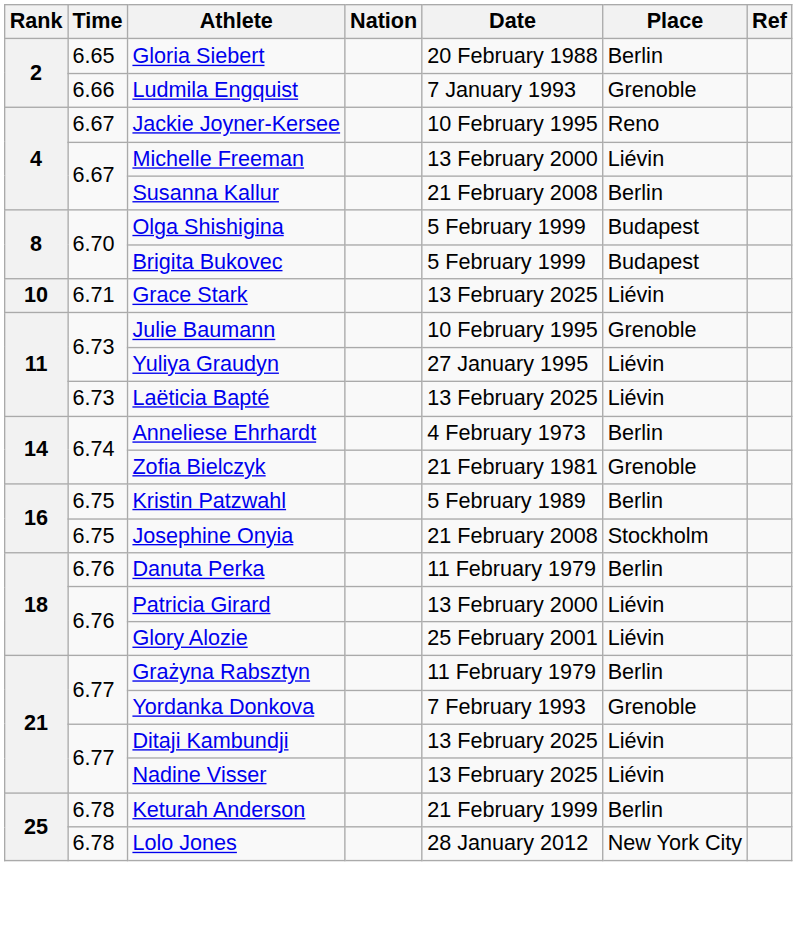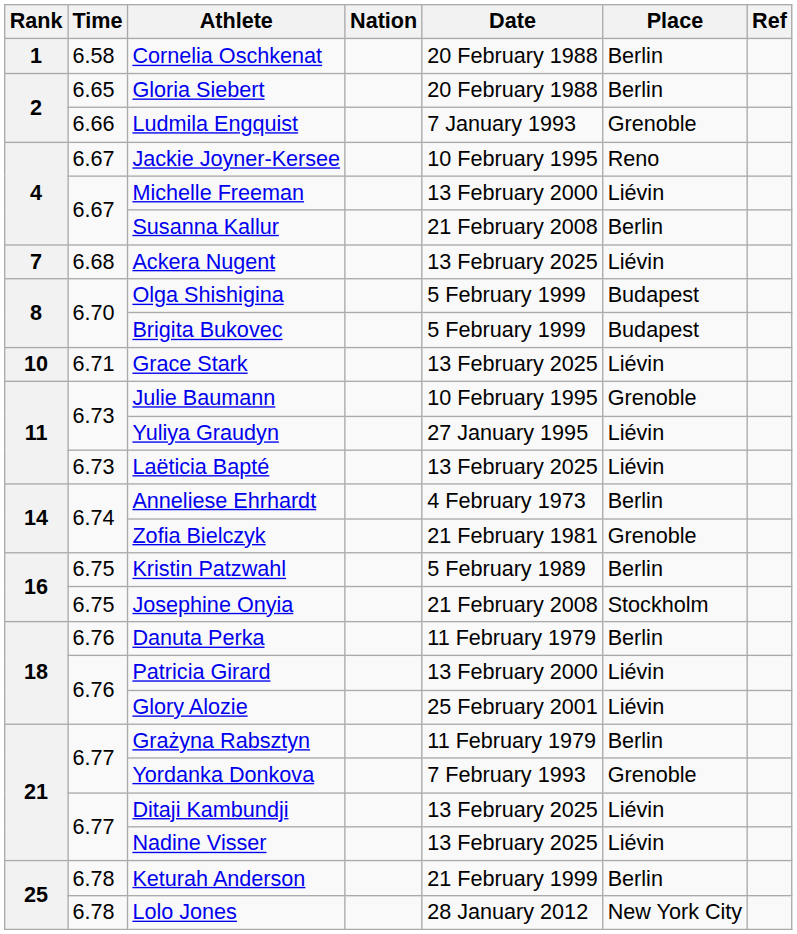 <table class="wikitable">
 <tr>
 <th>Rank</th>
 <th>Time</th>
 <th>Athlete</th>
 <th>Nation</th>
 <th>Date</th>
 <th>Place</th>
 <th>Ref</th>
+</tr>
+<tr>
+<th>1</th>
+<td>6.58</td>
+<td><a href='#'>Cornelia Oschkenat</a></td>
+<td></td>
+<td>20 February 1988</td>
+<td>Berlin</td>
+<td></td>
 </tr>
 <tr>
 <th rowspan=2>2</th>
 <td>6.65</td>
 <td><a href='#'>Gloria Siebert</a></td>
 <td></td>
 <td>20 February 1988</td>
 <td>Berlin</td>
 <td></td>
 </tr>
 <tr>
 <td>6.66</td>
 <td><a href='#'>Ludmila Engquist</a></td>
 <td></td>
 <td>7 January 1993</td>
 <td>Grenoble</td>
 <td></td>
 </tr>
 <tr>
 <th rowspan=3>4</th>
 <td>6.67 </td>
 <td><a href='#'>Jackie Joyner-Kersee</a></td>
 <td></td>
 <td>10 February 1995</td>
 <td>Reno</td>
 <td></td>
 </tr>
 <tr>
 <td rowspan="2">6.67</td>
 <td><a href='#'>Michelle Freeman</a></td>
 <td></td>
 <td>13 February 2000</td>
 <td>Liévin</td>
 <td></td>
 </tr>
 <tr>
 <td><a href='#'>Susanna Kallur</a></td>
 <td></td>
 <td>21 February 2008</td>
 <td>Berlin</td>
+<td></td>
+</tr>
+<tr>
+<th>7</th>
+<td>6.68</td>
+<td><a href='#'>Ackera Nugent</a></td>
+<td></td>
+<td>13 February 2025</td>
+<td>Liévin</td>
 <td></td>
 </tr>
 <tr>
 <th rowspan="2">8</th>
 <td rowspan="2">6.70</td>
 <td><a href='#'>Olga Shishigina</a></td>
 <td></td>
 <td>5 February 1999</td>
 <td>Budapest</td>
 </tr>
 <tr>
 <td><a href='#'>Brigita Bukovec</a></td>
 <td></td>
 <td>5 February 1999</td>
 <td>Budapest</td>
 <td></td>
 </tr>
 <tr>
 <th>10</th>
 <td>6.71</td>
 <td><a href='#'>Grace Stark</a></td>
 <td></td>
 <td>13 February 2025</td>
 <td>Liévin</td>
 <td></td>
 </tr>
 <tr>
 <th rowspan="3">11</th>
 <td rowspan="2">6.73</td>
 <td><a href='#'>Julie Baumann</a></td>
 <td></td>
 <td>10 February 1995</td>
 <td>Grenoble</td>
 <td></td>
 </tr>
 <tr>
 <td><a href='#'>Yuliya Graudyn</a></td>
 <td></td>
 <td>27 January 1995</td>
 <td>Liévin</td>
 <td></td>
 </tr>
 <tr>
 <td>6.73</td>
 <td><a href='#'>Laëticia Bapté</a></td>
 <td></td>
 <td>13 February 2025</td>
 <td>Liévin</td>
 <td></td>
 </tr>
 <tr>
 <th rowspan="2">14</th>
 <td rowspan="2">6.74</td>
 <td><a href='#'>Anneliese Ehrhardt</a></td>
 <td></td>
 <td>4 February 1973</td>
 <td>Berlin</td>
 <td></td>
 </tr>
 <tr>
 <td><a href='#'>Zofia Bielczyk</a></td>
 <td></td>
 <td>21 February 1981</td>
 <td>Grenoble</td>
 <td></td>
 </tr>
 <tr>
 <th rowspan=2>16</th>
 <td>6.75</td>
 <td><a href='#'>Kristin Patzwahl</a></td>
 <td></td>
 <td>5 February 1989</td>
 <td>Berlin</td>
 <td></td>
 </tr>
 <tr>
 <td>6.75</td>
 <td><a href='#'>Josephine Onyia</a></td>
 <td></td>
 <td>21 February 2008</td>
 <td>Stockholm</td>
 <td></td>
 </tr>
 <tr>
 <th rowspan=3>18</th>
 <td>6.76</td>
 <td><a href='#'>Danuta Perka</a></td>
 <td></td>
 <td>11 February 1979</td>
 <td>Berlin</td>
 <td></td>
 </tr>
 <tr>
 <td rowspan=2>6.76</td>
 <td><a href='#'>Patricia Girard</a></td>
 <td></td>
 <td>13 February 2000</td>
 <td>Liévin</td>
 <td></td>
 </tr>
 <tr>
 <td><a href='#'>Glory Alozie</a></td>
 <td></td>
 <td>25 February 2001</td>
 <td>Liévin</td>
 <td></td>
 </tr>
 <tr>
 <th rowspan="4">21</th>
 <td rowspan=2>6.77</td>
 <td><a href='#'>Grażyna Rabsztyn</a></td>
 <td></td>
 <td>11 February 1979</td>
 <td>Berlin</td>
 <td></td>
 </tr>
 <tr>
 <td><a href='#'>Yordanka Donkova</a></td>
 <td></td>
 <td>7 February 1993</td>
 <td>Grenoble</td>
 <td></td>
 </tr>
 <tr>
 <td rowspan="2">6.77</td>
 <td><a href='#'>Ditaji Kambundji</a></td>
 <td></td>
 <td>13 February 2025</td>
 <td>Liévin</td>
 <td></td>
 </tr>
 <tr>
 <td><a href='#'>Nadine Visser</a></td>
 <td></td>
 <td>13 February 2025</td>
 <td>Liévin</td>
 <td></td>
 </tr>
 <tr>
 <th rowspan="2">25</th>
 <td>6.78</td>
 <td><a href='#'>Keturah Anderson</a></td>
 <td></td>
 <td>21 February 1999</td>
 <td>Berlin</td>
 <td></td>
 </tr>
 <tr>
 <td>6.78</td>
 <td><a href='#'>Lolo Jones</a></td>
 <td></td>
 <td>28 January 2012</td>
 <td>New York City</td>
 <td></td>
 </tr>
 </table>
